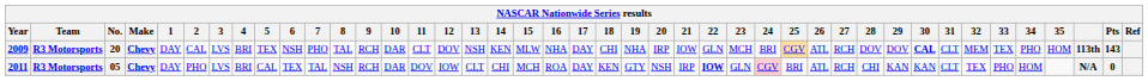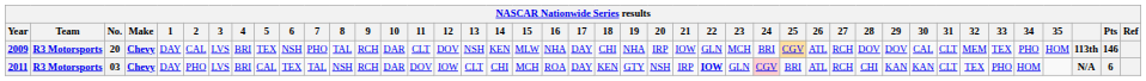 <table class="wikitable" style="text-align:center; font-size:75%">
 <tr>
 <th colspan=45><a href='#'>NASCAR Nationwide Series</a> results</th>
 </tr>
 <tr>
 <th>Year</th>
 <th>Team</th>
 <th>No.</th>
 <th>Make</th>
 <th>1</th>
 <th>2</th>
 <th>3</th>
 <th>4</th>
 <th>5</th>
 <th>6</th>
 <th>7</th>
 <th>8</th>
 <th>9</th>
 <th>10</th>
 <th>11</th>
 <th>12</th>
 <th>13</th>
 <th>14</th>
 <th>15</th>
 <th>16</th>
 <th>17</th>
 <th>18</th>
 <th>19</th>
 <th>20</th>
 <th>21</th>
 <th>22</th>
 <th>23</th>
 <th>24</th>
 <th>25</th>
 <th>26</th>
 <th>27</th>
 <th>28</th>
 <th>29</th>
 <th>30</th>
 <th>31</th>
 <th>32</th>
 <th>33</th>
 <th>34</th>
 <th>35</th>
 <th></th>
 <th>Pts</th>
 <th>Ref</th>
 </tr>
 <tr>
 <th><a href='#'>2009</a></th>
 <th><a href='#'>R3 Motorsports</a></th>
 <th>20</th>
 <th><a href='#'>Chevy</a></th>
 <td><a href='#'>DAY</a></td>
 <td><a href='#'>CAL</a></td>
 <td><a href='#'>LVS</a></td>
 <td><a href='#'>BRI</a></td>
 <td><a href='#'>TEX</a></td>
 <td><a href='#'>NSH</a></td>
 <td><a href='#'>PHO</a></td>
 <td><a href='#'>TAL</a></td>
 <td><a href='#'>RCH</a></td>
 <td><a href='#'>DAR</a></td>
 <td><a href='#'>CLT</a></td>
 <td><a href='#'>DOV</a></td>
 <td><a href='#'>NSH</a></td>
 <td><a href='#'>KEN</a></td>
 <td><a href='#'>MLW</a></td>
 <td><a href='#'>NHA</a></td>
 <td><a href='#'>DAY</a></td>
 <td><a href='#'>CHI</a></td>
 <td><a href='#'>NHA</a></td>
 <td><a href='#'>IRP</a></td>
 <td><a href='#'>IOW</a></td>
 <td><a href='#'>GLN</a></td>
 <td><a href='#'>MCH</a></td>
 <td><a href='#'>BRI</a></td>
 <td style="background:#FFDF9F"><a href='#'>CGV</a><br></td>
 <td><a href='#'>ATL</a></td>
 <td><a href='#'>RCH</a></td>
 <td><a href='#'>DOV</a></td>
 <td><a href='#'>DOV</a></td>
-<td><strong><a href='#'>CAL</a></strong></td>
+<td><a href='#'>CAL</a></td>
 <td><a href='#'>CLT</a></td>
 <td><a href='#'>MEM</a></td>
 <td><a href='#'>TEX</a></td>
 <td><a href='#'>PHO</a></td>
 <td><a href='#'>HOM</a></td>
 <th>113th</th>
-<th>143</th>
+<th>146</th>
 <th></th>
 </tr>
 <tr>
 <th><a href='#'>2011</a></th>
 <th><a href='#'>R3 Motorsports</a></th>
-<th>05</th>
+<th>03</th>
 <th><a href='#'>Chevy</a></th>
 <td><a href='#'>DAY</a></td>
 <td><a href='#'>PHO</a></td>
 <td><a href='#'>LVS</a></td>
 <td><a href='#'>BRI</a></td>
 <td><a href='#'>CAL</a></td>
 <td><a href='#'>TEX</a></td>
 <td><a href='#'>TAL</a></td>
 <td><a href='#'>NSH</a></td>
 <td><a href='#'>RCH</a></td>
 <td><a href='#'>DAR</a></td>
 <td><a href='#'>DOV</a></td>
 <td><a href='#'>IOW</a></td>
 <td><a href='#'>CLT</a></td>
 <td><a href='#'>CHI</a></td>
 <td><a href='#'>MCH</a></td>
 <td><a href='#'>ROA</a></td>
 <td><a href='#'>DAY</a></td>
 <td><a href='#'>KEN</a></td>
 <td><a href='#'>GTY</a></td>
 <td><a href='#'>NSH</a></td>
 <td><a href='#'>IRP</a></td>
 <td><strong><a href='#'>IOW</a></strong></td>
 <td><a href='#'>GLN</a></td>
 <td style="background:#FFCFCF"><a href='#'>CGV</a><br></td>
 <td><a href='#'>BRI</a></td>
 <td><a href='#'>ATL</a></td>
 <td><a href='#'>RCH</a></td>
 <td><a href='#'>CHI</a></td>
 <td><a href='#'>KAN</a></td>
 <td><a href='#'>KAN</a></td>
 <td><a href='#'>CLT</a></td>
 <td><a href='#'>TEX</a></td>
 <td><a href='#'>PHO</a></td>
 <td><a href='#'>HOM</a></td>
 <td></td>
 <th>N/A</th>
-<th>0</th>
+<th>6</th>
 <th></th>
 </tr>
 </table>
